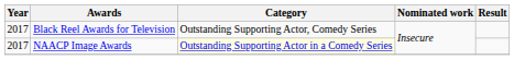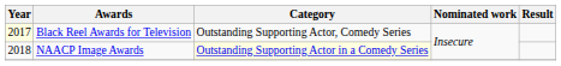 <table class="wikitable">
 <tr>
 <th scope="col">Year</th>
 <th scope="col">Awards</th>
 <th>Category</th>
 <th scope="col">Nominated work</th>
 <th scope="col">Result</th>
 </tr>
 <tr>
-<td>2017</td>
+<td style="background: lightyellow;">2017</td>
 <td><a href='#'>Black Reel Awards for Television</a></td>
 <td>Outstanding Supporting Actor, Comedy Series</td>
 <td rowspan="2"><em>Insecure</em></td>
 <td></td>
 </tr>
 <tr>
-<td>2017</td>
+<td>2018</td>
 <td><a href='#'>NAACP Image Awards</a></td>
 <td style="background: lightyellow;"><a href='#'>Outstanding Supporting Actor in a Comedy Series</a></td>
 <td></td>
 </tr>
 <tr>
 </tr>
 </table>
